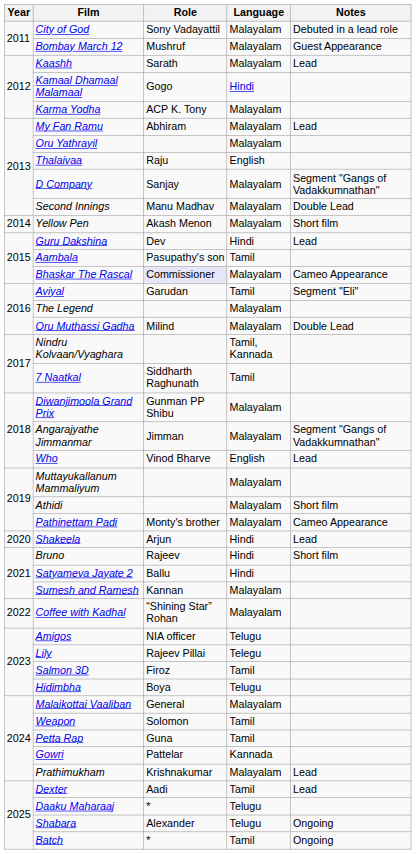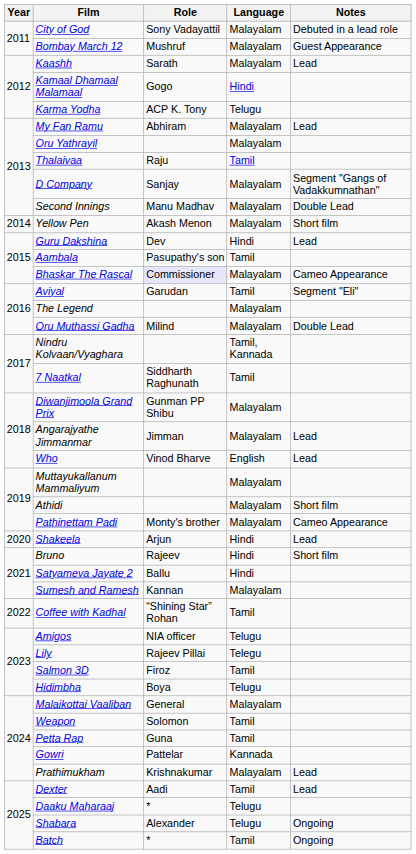 <table class="wikitable">
 <tr style="background:#ccc; text-align:center;">
 <th>Year</th>
 <th>Film</th>
 <th>Role</th>
 <th>Language</th>
 <th>Notes</th>
 </tr>
 <tr>
 <td rowspan=2>2011</td>
 <td><em><a href='#'>City of God</a></em></td>
 <td>Sony Vadayattil</td>
 <td>Malayalam</td>
 <td>Debuted in a lead role</td>
 </tr>
 <tr>
 <td><em><a href='#'>Bombay March 12</a></em></td>
 <td>Mushruf</td>
 <td>Malayalam</td>
 <td>Guest Appearance</td>
 </tr>
 <tr>
 <td rowspan=3>2012</td>
 <td><em><a href='#'>Kaashh</a></em></td>
 <td>Sarath</td>
 <td>Malayalam</td>
 <td>Lead</td>
 </tr>
 <tr>
 <td><em><a href='#'>Kamaal Dhamaal Malamaal</a></em></td>
 <td>Gogo</td>
 <td><a href='#'>Hindi</a></td>
 <td></td>
 </tr>
 <tr>
 <td><em><a href='#'>Karma Yodha</a></em></td>
 <td>ACP K. Tony</td>
-<td>Malayalam</td>
+<td>Telugu</td>
 <td></td>
 </tr>
 <tr>
 <td rowspan=5>2013</td>
 <td><em><a href='#'>My Fan Ramu</a></em></td>
 <td>Abhiram</td>
 <td>Malayalam</td>
 <td>Lead</td>
 </tr>
 <tr>
 <td><em><a href='#'>Oru Yathrayil</a></em></td>
 <td></td>
 <td>Malayalam</td>
 <td></td>
 </tr>
 <tr>
 <td><em><a href='#'>Thalaivaa</a></em></td>
 <td>Raju</td>
-<td>English</td>
+<td><a href='#'>Tamil</a></td>
 <td></td>
 </tr>
 <tr>
 <td><em><a href='#'>D Company</a></em></td>
 <td>Sanjay</td>
 <td>Malayalam</td>
 <td>Segment "Gangs of Vadakkumnathan"</td>
 </tr>
 <tr>
 <td><em>Second Innings</em></td>
 <td>Manu Madhav</td>
 <td>Malayalam</td>
 <td>Double Lead</td>
 </tr>
 <tr>
 <td>2014</td>
 <td><em>Yellow Pen</em></td>
 <td>Akash Menon</td>
 <td>Malayalam</td>
 <td>Short film</td>
 </tr>
 <tr>
 <td rowspan=3>2015</td>
 <td><em><a href='#'>Guru Dakshina</a></em></td>
 <td>Dev</td>
 <td>Hindi</td>
 <td>Lead</td>
 </tr>
 <tr>
 <td><em><a href='#'>Aambala</a></em></td>
 <td>Pasupathy's son</td>
 <td>Tamil</td>
 <td></td>
 </tr>
 <tr>
 <td><em><a href='#'>Bhaskar The Rascal</a></em></td>
 <td style="background: lavender;">Commissioner</td>
 <td>Malayalam</td>
 <td>Cameo Appearance</td>
 </tr>
 <tr>
 <td rowspan=3>2016</td>
 <td><em><a href='#'>Aviyal</a></em></td>
 <td>Garudan</td>
 <td>Tamil</td>
 <td>Segment "Eli"</td>
 </tr>
 <tr>
 <td><em>The Legend</em></td>
 <td></td>
 <td>Malayalam</td>
 <td></td>
 </tr>
 <tr>
 <td><em><a href='#'>Oru Muthassi Gadha</a></em></td>
 <td>Milind</td>
 <td>Malayalam</td>
 <td>Double Lead</td>
 </tr>
 <tr>
 <td rowspan=2>2017</td>
 <td><em>Nindru Kolvaan/Vyaghara</em></td>
 <td></td>
 <td>Tamil, Kannada</td>
 <td></td>
 </tr>
 <tr>
 <td><em><a href='#'>7 Naatkal</a></em></td>
 <td>Siddharth Raghunath</td>
 <td>Tamil</td>
 <td></td>
 </tr>
 <tr>
 <td rowspan=3>2018</td>
 <td><em><a href='#'>Diwanjimoola Grand Prix</a></em></td>
 <td>Gunman PP Shibu</td>
 <td>Malayalam</td>
 <td></td>
 </tr>
 <tr>
 <td><em>Angarajyathe Jimmanmar</em></td>
 <td>Jimman</td>
 <td>Malayalam</td>
-<td>Segment "Gangs of Vadakkumnathan"</td>
+<td>Lead</td>
 </tr>
 <tr>
 <td><em><a href='#'>Who</a></em></td>
 <td>Vinod Bharve</td>
 <td>English</td>
 <td>Lead</td>
 </tr>
 <tr>
 <td rowspan=3>2019</td>
 <td><em>Muttayukallanum Mammaliyum</em></td>
 <td></td>
 <td>Malayalam</td>
 <td></td>
 </tr>
 <tr>
 <td><em>Athidi</em></td>
 <td></td>
 <td>Malayalam</td>
 <td>Short film</td>
 </tr>
 <tr>
 <td><em><a href='#'>Pathinettam Padi</a></em></td>
 <td>Monty's brother</td>
 <td>Malayalam</td>
 <td>Cameo Appearance</td>
 </tr>
 <tr>
 <td>2020</td>
 <td><em><a href='#'>Shakeela</a></em></td>
 <td>Arjun</td>
 <td>Hindi</td>
 <td>Lead</td>
 </tr>
 <tr>
 <td rowspan=3>2021</td>
 <td><em>Bruno</em></td>
 <td>Rajeev</td>
 <td>Hindi</td>
 <td>Short film</td>
 </tr>
 <tr>
 <td><em><a href='#'>Satyameva Jayate 2</a></em></td>
 <td>Ballu</td>
 <td>Hindi</td>
 <td></td>
 </tr>
 <tr>
 <td><em><a href='#'>Sumesh and Ramesh</a></em></td>
 <td>Kannan</td>
 <td>Malayalam</td>
 <td></td>
 </tr>
 <tr>
 <td>2022</td>
 <td><em><a href='#'>Coffee with Kadhal</a></em></td>
 <td>“Shining Star” Rohan</td>
-<td>Malayalam</td>
+<td>Tamil</td>
 <td></td>
 </tr>
 <tr>
 <td rowspan=4>2023</td>
 <td><em><a href='#'>Amigos</a></em></td>
 <td>NIA officer</td>
 <td>Telugu</td>
 <td></td>
 </tr>
 <tr>
 <td><em><a href='#'>Lily</a></em></td>
 <td>Rajeev Pillai</td>
 <td>Telegu</td>
 <td></td>
 </tr>
 <tr>
 <td><em><a href='#'>Salmon 3D</a></em></td>
 <td>Firoz</td>
 <td>Tamil</td>
 <td></td>
 </tr>
 <tr>
 <td><em><a href='#'>Hidimbha</a></em></td>
 <td>Boya</td>
 <td>Telugu</td>
 <td></td>
 </tr>
 <tr>
 <td rowspan=5>2024</td>
 <td><em><a href='#'>Malaikottai Vaaliban</a></em></td>
 <td>General</td>
 <td>Malayalam</td>
 <td></td>
 </tr>
 <tr>
 <td><em><a href='#'>Weapon</a></em></td>
 <td>Solomon</td>
 <td>Tamil</td>
 <td></td>
 </tr>
 <tr>
 <td><em><a href='#'>Petta Rap</a></em></td>
 <td>Guna</td>
 <td>Tamil</td>
 <td></td>
 </tr>
 <tr>
 <td><em><a href='#'>Gowri</a></em></td>
 <td>Pattelar</td>
 <td>Kannada</td>
 <td></td>
 </tr>
 <tr>
 <td><em>Prathimukham</em></td>
 <td>Krishnakumar</td>
 <td>Malayalam</td>
 <td>Lead</td>
 </tr>
 <tr>
 <td rowspan=4>2025</td>
 <td><em><a href='#'>Dexter</a></em></td>
 <td>Aadi</td>
 <td>Tamil</td>
 <td>Lead</td>
 </tr>
 <tr>
 <td><em><a href='#'>Daaku Maharaaj</a></em></td>
 <td>*</td>
 <td>Telugu</td>
 <td></td>
 </tr>
 <tr>
 <td><em><a href='#'>Shabara</a></em></td>
 <td>Alexander</td>
 <td>Telugu</td>
 <td>Ongoing</td>
 </tr>
 <tr>
 <td><em><a href='#'>Batch</a></em></td>
 <td>*</td>
 <td>Tamil</td>
 <td>Ongoing</td>
 </tr>
 </table>
